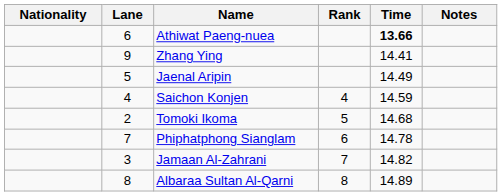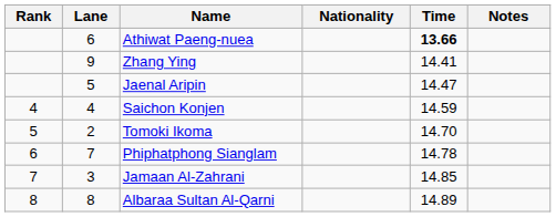 <table class="wikitable sortable" style="font-size:90%; text-align:center">
 <tr>
-<th width="100">Nationality</th>
+<th width="50">Rank</th>
 <th width="50">Lane</th>
 <th width="175">Name</th>
-<th width="50">Rank</th>
+<th width="100">Nationality</th>
 <th width="50">Time</th>
 <th width="75">Notes</th>
 </tr>
 <tr>
-<td align="left"></td>
+<td></td>
 <td>6</td>
 <td align="left"><a href='#'>Athiwat Paeng-nuea</a></td>
-<td></td>
+<td align="left"></td>
 <td><strong>13.66</strong></td>
 <td></td>
 </tr>
 <tr>
-<td align="left"></td>
+<td></td>
 <td>9</td>
 <td align="left"><a href='#'>Zhang Ying</a></td>
-<td></td>
+<td align="left"></td>
 <td>14.41</td>
 <td></td>
 </tr>
 <tr>
-<td align="left"></td>
+<td></td>
 <td>5</td>
 <td align="left"><a href='#'>Jaenal Aripin</a></td>
-<td></td>
-<td>14.49</td>
+<td align="left"></td>
+<td>14.47</td>
 <td></td>
 </tr>
 <tr>
-<td align="left"></td>
+<td>4</td>
 <td>4</td>
 <td align="left"><a href='#'>Saichon Konjen</a></td>
-<td>4</td>
+<td align="left"></td>
 <td>14.59</td>
 <td></td>
 </tr>
 <tr>
-<td align="left"></td>
+<td>5</td>
 <td>2</td>
 <td align="left"><a href='#'>Tomoki Ikoma</a></td>
-<td>5</td>
-<td>14.68</td>
+<td align="left"></td>
+<td>14.70</td>
 <td></td>
 </tr>
 <tr>
-<td align="left"></td>
+<td>6</td>
 <td>7</td>
 <td align="left"><a href='#'>Phiphatphong Sianglam</a></td>
-<td>6</td>
+<td align="left"></td>
 <td>14.78</td>
 <td></td>
 </tr>
 <tr>
-<td align="left"></td>
+<td>7</td>
 <td>3</td>
 <td align="left"><a href='#'>Jamaan Al-Zahrani</a></td>
-<td>7</td>
-<td>14.82</td>
+<td align="left"></td>
+<td>14.85</td>
 <td></td>
 </tr>
 <tr>
-<td align="left"></td>
+<td>8</td>
 <td>8</td>
 <td align="left"><a href='#'>Albaraa Sultan Al-Qarni</a></td>
-<td>8</td>
+<td align="left"></td>
 <td>14.89</td>
 <td></td>
 </tr>
 </table>
